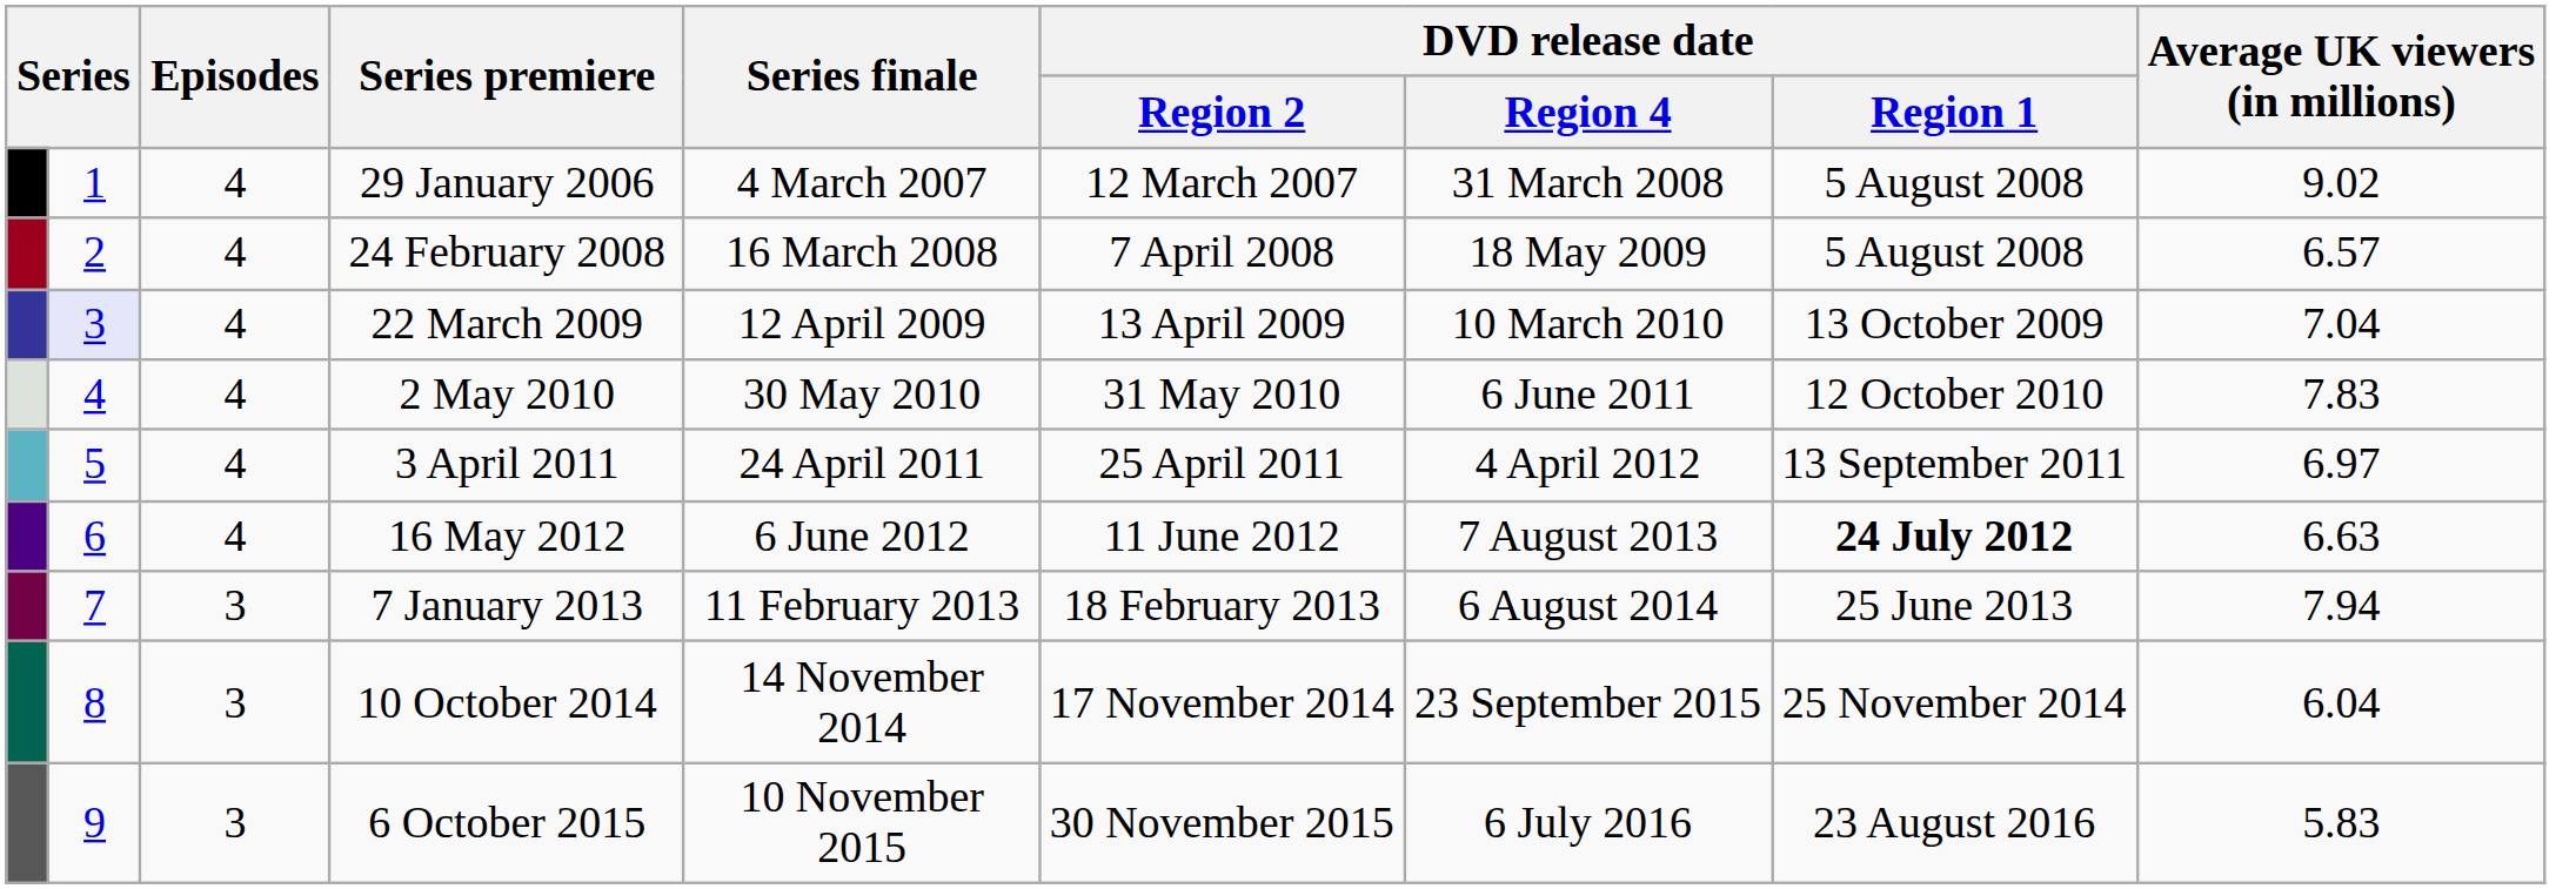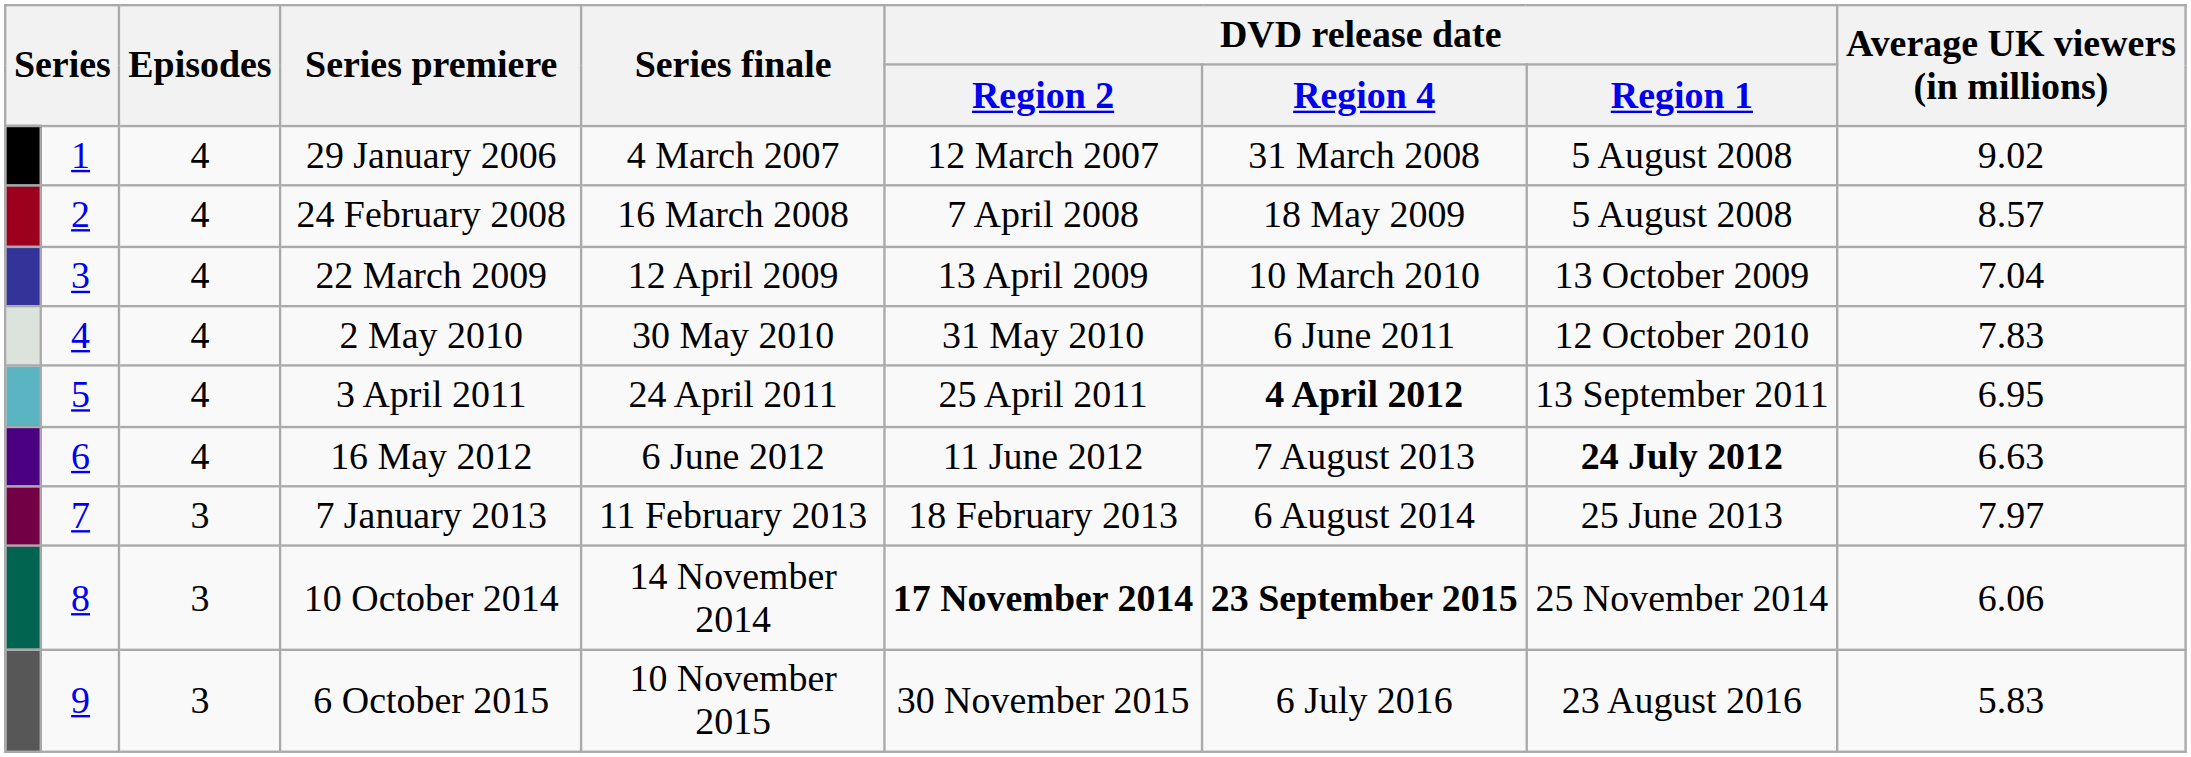 <table class="wikitable" style="text-align:center">
 <tr>
 <th colspan=2 rowspan=2>Series</th>
 <th ! rowspan="2">Episodes</th>
 <th ! rowspan="2" width="120">Series premiere</th>
 <th ! rowspan="2" width="120">Series finale</th>
 <th ! colspan="3">DVD release date</th>
 <th ! rowspan="2">Average UK viewers<br>(in millions)</th>
 </tr>
 <tr>
 <th><a href='#'>Region 2</a></th>
 <th><a href='#'>Region 4</a></th>
 <th><a href='#'>Region 1</a></th>
 </tr>
 <tr>
 <td style="width:8px; background:#000000"></td>
 <td><a href='#'>1</a></td>
 <td>4</td>
 <td>29 January 2006</td>
 <td>4 March 2007</td>
 <td>12 March 2007</td>
 <td>31 March 2008</td>
 <td>5 August 2008</td>
 <td>9.02</td>
 </tr>
 <tr>
 <td bgcolor="#9d001d"></td>
 <td><a href='#'>2</a></td>
 <td>4</td>
 <td>24 February 2008</td>
 <td>16 March 2008</td>
 <td>7 April 2008</td>
 <td>18 May 2009</td>
 <td>5 August 2008</td>
-<td>6.57</td>
+<td>8.57</td>
 </tr>
 <tr>
 <td bgcolor=#333399></td>
-<td style="background: lavender;"><a href='#'>3</a></td>
+<td><a href='#'>3</a></td>
 <td>4</td>
 <td>22 March 2009</td>
 <td>12 April 2009</td>
 <td>13 April 2009</td>
 <td>10 March 2010</td>
 <td>13 October 2009</td>
 <td>7.04</td>
 </tr>
 <tr>
 <td bgcolor="#dce3dc"></td>
 <td><a href='#'>4</a></td>
 <td>4</td>
 <td>2 May 2010</td>
 <td>30 May 2010</td>
 <td>31 May 2010</td>
 <td>6 June 2011</td>
 <td>12 October 2010</td>
 <td>7.83</td>
 </tr>
 <tr>
 <td bgcolor="#5bb4c2"></td>
 <td><a href='#'>5</a></td>
 <td>4</td>
 <td>3 April 2011</td>
 <td>24 April 2011</td>
 <td>25 April 2011</td>
-<td>4 April 2012</td>
+<td><strong>4 April 2012</strong></td>
 <td>13 September 2011</td>
-<td>6.97</td>
+<td>6.95</td>
 </tr>
 <tr>
 <td bgcolor="#4b0082"></td>
 <td><a href='#'>6</a></td>
 <td>4</td>
 <td>16 May 2012</td>
 <td>6 June 2012</td>
 <td>11 June 2012</td>
 <td>7 August 2013</td>
 <td><strong>24 July 2012</strong></td>
 <td>6.63</td>
 </tr>
 <tr>
 <td bgcolor=#710044></td>
 <td><a href='#'>7</a></td>
 <td>3</td>
 <td>7 January 2013</td>
 <td>11 February 2013</td>
 <td>18 February 2013</td>
 <td>6 August 2014</td>
 <td>25 June 2013</td>
-<td>7.94</td>
+<td>7.97</td>
 </tr>
 <tr>
 <td bgcolor=#006450></td>
 <td><a href='#'>8</a></td>
 <td>3</td>
 <td>10 October 2014</td>
 <td>14 November 2014</td>
-<td>17 November 2014</td>
-<td>23 September 2015</td>
+<td><strong>17 November 2014</strong></td>
+<td><strong>23 September 2015</strong></td>
 <td>25 November 2014</td>
-<td>6.04</td>
+<td>6.06</td>
 </tr>
 <tr>
 <td bgcolor=#575757></td>
 <td><a href='#'>9</a></td>
 <td>3</td>
 <td>6 October 2015</td>
 <td>10 November 2015</td>
 <td>30 November 2015</td>
 <td>6 July 2016</td>
 <td>23 August 2016</td>
 <td>5.83</td>
 </tr>
 </table>
